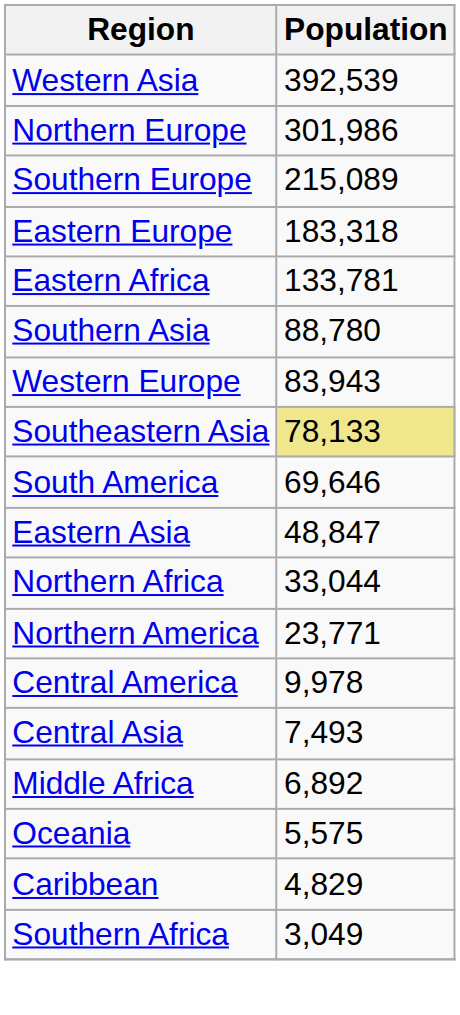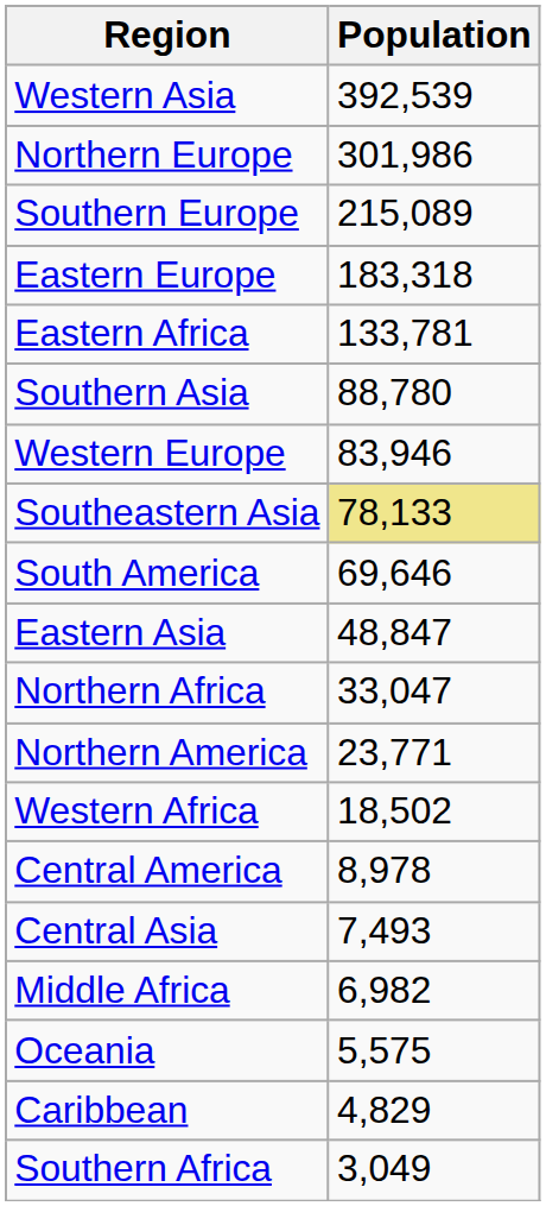 <table class="wikitable sortable">
 <tr>
 <th scope="col">Region</th>
 <th scope="col">Population</th>
 </tr>
 <tr>
 <td><a href='#'>Western Asia</a></td>
 <td>392,539</td>
 </tr>
 <tr>
 <td><a href='#'>Northern Europe</a></td>
 <td>301,986</td>
 </tr>
 <tr>
 <td><a href='#'>Southern Europe</a></td>
 <td>215,089</td>
 </tr>
 <tr>
 <td><a href='#'>Eastern Europe</a></td>
 <td>183,318</td>
 </tr>
 <tr>
 <td><a href='#'>Eastern Africa</a></td>
 <td>133,781</td>
 </tr>
 <tr>
 <td><a href='#'>Southern Asia</a></td>
 <td>88,780</td>
 </tr>
 <tr>
 <td><a href='#'>Western Europe</a></td>
-<td>83,943</td>
+<td>83,946</td>
 </tr>
 <tr>
 <td><a href='#'>Southeastern Asia</a></td>
 <td style="background: khaki;">78,133</td>
 </tr>
 <tr>
 <td><a href='#'>South America</a></td>
 <td>69,646</td>
 </tr>
 <tr>
 <td><a href='#'>Eastern Asia</a></td>
 <td>48,847</td>
 </tr>
 <tr>
 <td><a href='#'>Northern Africa</a></td>
-<td>33,044</td>
+<td>33,047</td>
 </tr>
 <tr>
 <td><a href='#'>Northern America</a></td>
 <td>23,771</td>
 </tr>
 <tr>
+<td><a href='#'>Western Africa</a></td>
+<td>18,502</td>
+</tr>
+<tr>
 <td><a href='#'>Central America</a></td>
-<td>9,978</td>
+<td>8,978</td>
 </tr>
 <tr>
 <td><a href='#'>Central Asia</a></td>
 <td>7,493</td>
 </tr>
 <tr>
 <td><a href='#'>Middle Africa</a></td>
-<td>6,892</td>
+<td>6,982</td>
 </tr>
 <tr>
 <td><a href='#'>Oceania</a></td>
 <td>5,575</td>
 </tr>
 <tr>
 <td><a href='#'>Caribbean</a></td>
 <td>4,829</td>
 </tr>
 <tr>
 <td><a href='#'>Southern Africa</a></td>
 <td>3,049</td>
 </tr>
 <tr>
 </tr>
 </table>
